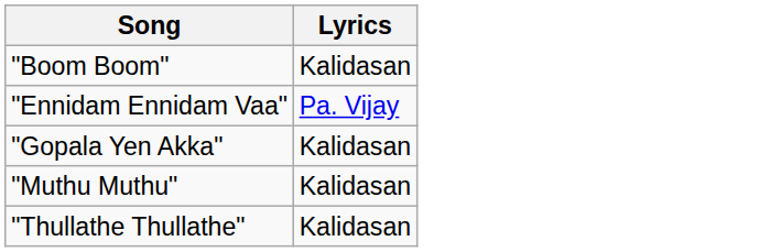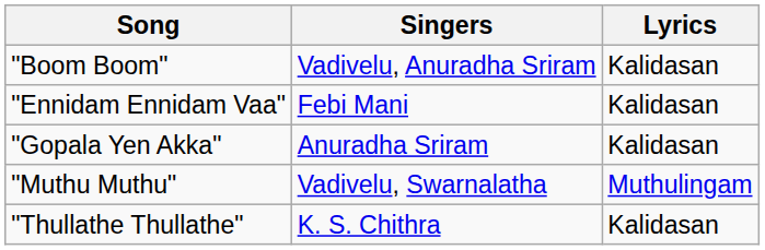 <table class="wikitable" style="font-size:95%;">
 <tr>
 <th>Song</th>
+<th>Singers</th>
 <th>Lyrics</th>
 </tr>
 <tr>
 <td>"Boom Boom"</td>
+<td><a href='#'>Vadivelu</a>, <a href='#'>Anuradha Sriram</a></td>
 <td>Kalidasan</td>
 </tr>
 <tr>
 <td>"Ennidam Ennidam Vaa"</td>
-<td><a href='#'>Pa. Vijay</a></td>
+<td><a href='#'>Febi Mani</a></td>
+<td>Kalidasan</td>
 </tr>
 <tr>
 <td>"Gopala Yen Akka"</td>
+<td><a href='#'>Anuradha Sriram</a></td>
 <td>Kalidasan</td>
 </tr>
 <tr>
 <td>"Muthu Muthu"</td>
-<td>Kalidasan</td>
+<td><a href='#'>Vadivelu</a>, <a href='#'>Swarnalatha</a></td>
+<td><a href='#'>Muthulingam</a></td>
 </tr>
 <tr>
 <td>"Thullathe Thullathe"</td>
+<td><a href='#'>K. S. Chithra</a></td>
 <td>Kalidasan</td>
 </tr>
 </table>
